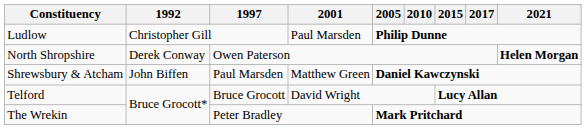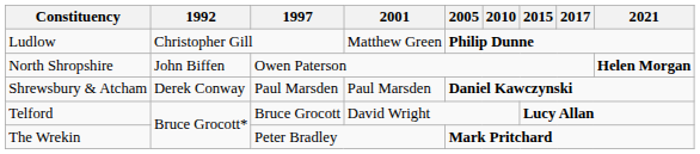 <table class="wikitable">
 <tr>
 <th>Constituency</th>
 <th>1992</th>
 <th>1997</th>
 <th>2001</th>
 <th>2005</th>
 <th>2010</th>
 <th>2015</th>
 <th>2017</th>
 <th>2021</th>
 </tr>
 <tr>
 <td>Ludlow</td>
 <td colspan=2> Christopher Gill</td>
-<td> Paul Marsden</td>
+<td> Matthew Green</td>
 <td colspan=5> <strong>Philip Dunne</strong></td>
 </tr>
 <tr>
 <td>North Shropshire</td>
-<td> Derek Conway</td>
+<td> John Biffen</td>
 <td colspan=6> Owen Paterson</td>
 <td colspan=1> <strong>Helen Morgan</strong></td>
 </tr>
 <tr>
 <td>Shrewsbury & Atcham</td>
-<td> John Biffen</td>
+<td> Derek Conway</td>
 <td> Paul Marsden</td>
-<td> Matthew Green</td>
+<td> Paul Marsden</td>
 <td colspan=5> <strong>Daniel Kawczynski</strong></td>
 </tr>
 <tr>
 <td>Telford</td>
 <td rowspan=2> Bruce Grocott*</td>
 <td> Bruce Grocott</td>
 <td colspan=3> David Wright</td>
 <td colspan=3> <strong>Lucy Allan</strong></td>
 </tr>
 <tr>
 <td>The Wrekin</td>
 <td colspan=2> Peter Bradley</td>
 <td colspan=5> <strong>Mark Pritchard</strong></td>
 </tr>
 </table>
